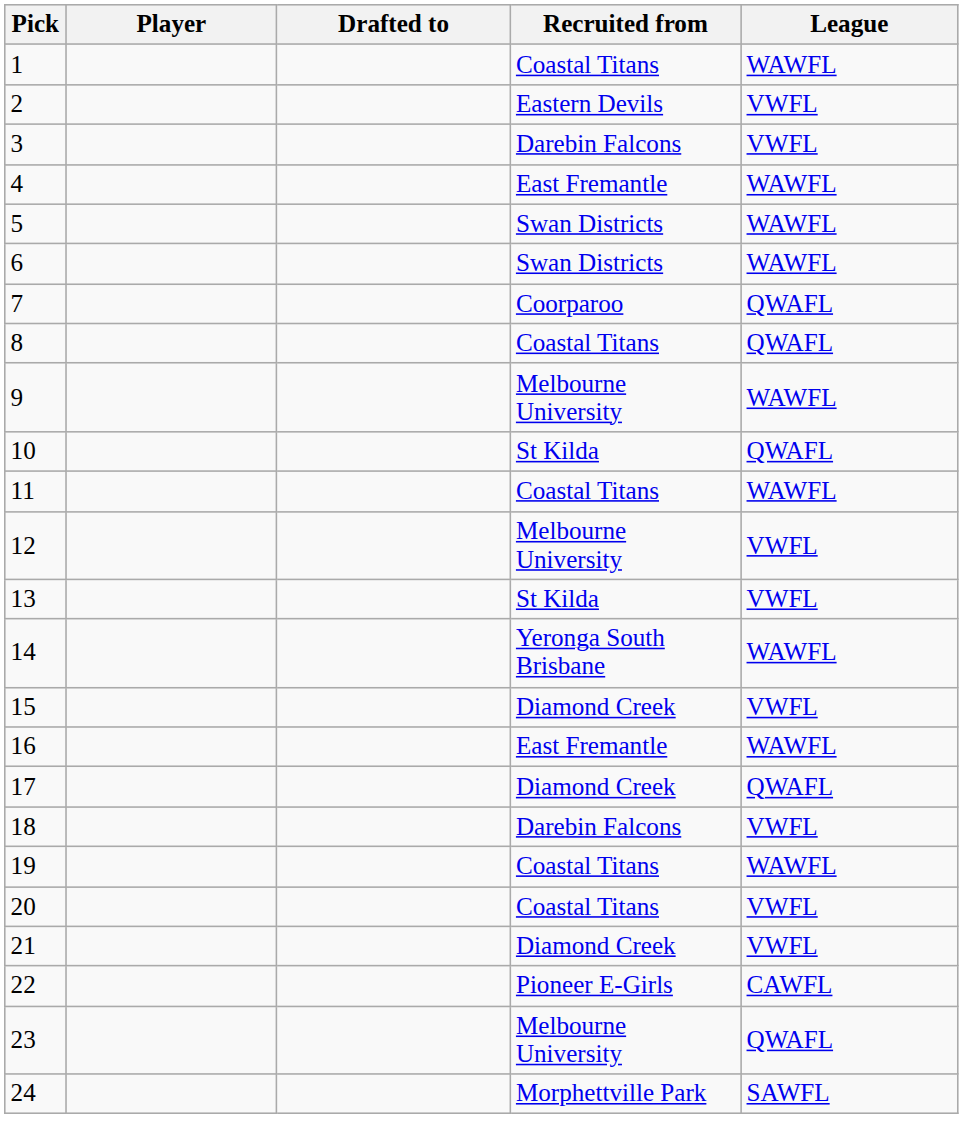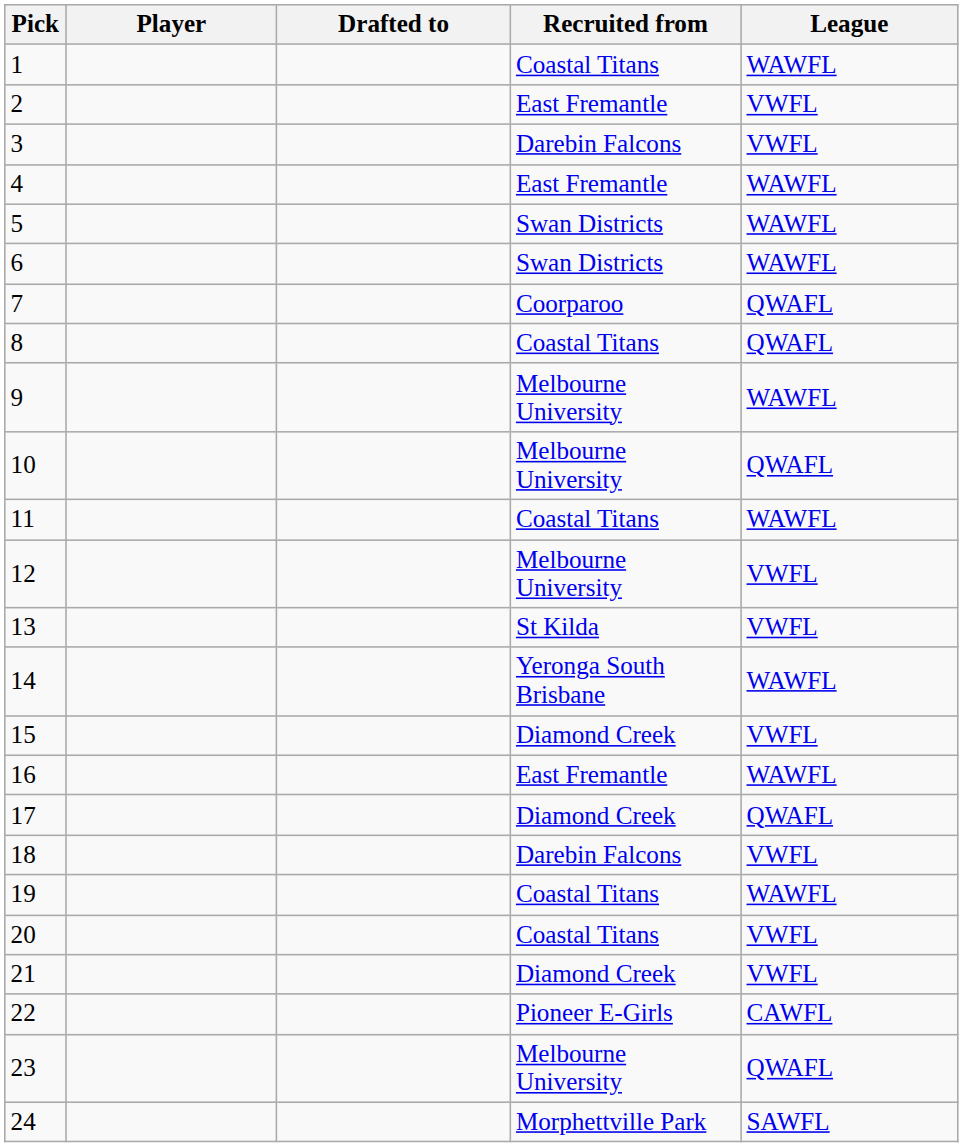 <table class="wikitable sortable">
 <tr>
 <th scope="col" style="width:2em">Pick</th>
 <th scope="col" style="width:10em">Player</th>
 <th scope="col" style="width:11em">Drafted to</th>
 <th scope="col" style="width:10em">Recruited from</th>
 <th scope="col" style="width:10em">League</th>
 </tr>
 <tr>
 <td>1</td>
 <td></td>
 <td></td>
 <td><a href='#'>Coastal Titans</a></td>
 <td><a href='#'>WAWFL</a></td>
 </tr>
 <tr>
 <td>2</td>
 <td></td>
 <td></td>
-<td><a href='#'>Eastern Devils</a></td>
+<td><a href='#'>East Fremantle</a></td>
 <td><a href='#'>VWFL</a></td>
 </tr>
 <tr>
 <td>3</td>
 <td></td>
 <td></td>
 <td><a href='#'>Darebin Falcons</a></td>
 <td><a href='#'>VWFL</a></td>
 </tr>
 <tr>
 <td>4</td>
 <td></td>
 <td></td>
 <td><a href='#'>East Fremantle</a></td>
 <td><a href='#'>WAWFL</a></td>
 </tr>
 <tr>
 <td>5</td>
 <td></td>
 <td></td>
 <td><a href='#'>Swan Districts</a></td>
 <td><a href='#'>WAWFL</a></td>
 </tr>
 <tr>
 <td>6</td>
 <td></td>
 <td></td>
 <td><a href='#'>Swan Districts</a></td>
 <td><a href='#'>WAWFL</a></td>
 </tr>
 <tr>
 <td>7</td>
 <td></td>
 <td></td>
 <td><a href='#'>Coorparoo</a></td>
 <td><a href='#'>QWAFL</a></td>
 </tr>
 <tr>
 <td>8</td>
 <td></td>
 <td></td>
 <td><a href='#'>Coastal Titans</a></td>
 <td><a href='#'>QWAFL</a></td>
 </tr>
 <tr>
 <td>9</td>
 <td></td>
 <td></td>
 <td><a href='#'>Melbourne University</a></td>
 <td><a href='#'>WAWFL</a></td>
 </tr>
 <tr>
 <td>10</td>
 <td></td>
 <td></td>
-<td><a href='#'>St Kilda</a></td>
+<td><a href='#'>Melbourne University</a></td>
 <td><a href='#'>QWAFL</a></td>
 </tr>
 <tr>
 <td>11</td>
 <td></td>
 <td></td>
 <td><a href='#'>Coastal Titans</a></td>
 <td><a href='#'>WAWFL</a></td>
 </tr>
 <tr>
 <td>12</td>
 <td></td>
 <td></td>
 <td><a href='#'>Melbourne University</a></td>
 <td><a href='#'>VWFL</a></td>
 </tr>
 <tr>
 <td>13</td>
 <td></td>
 <td></td>
 <td><a href='#'>St Kilda</a></td>
 <td><a href='#'>VWFL</a></td>
 </tr>
 <tr>
 <td>14</td>
 <td></td>
 <td></td>
 <td><a href='#'>Yeronga South Brisbane</a></td>
 <td><a href='#'>WAWFL</a></td>
 </tr>
 <tr>
 <td>15</td>
 <td></td>
 <td></td>
 <td><a href='#'>Diamond Creek</a></td>
 <td><a href='#'>VWFL</a></td>
 </tr>
 <tr>
 <td>16</td>
 <td></td>
 <td></td>
 <td><a href='#'>East Fremantle</a></td>
 <td><a href='#'>WAWFL</a></td>
 </tr>
 <tr>
 <td>17</td>
 <td></td>
 <td></td>
 <td><a href='#'>Diamond Creek</a></td>
 <td><a href='#'>QWAFL</a></td>
 </tr>
 <tr>
 <td>18</td>
 <td></td>
 <td></td>
 <td><a href='#'>Darebin Falcons</a></td>
 <td><a href='#'>VWFL</a></td>
 </tr>
 <tr>
 <td>19</td>
 <td></td>
 <td></td>
 <td><a href='#'>Coastal Titans</a></td>
 <td><a href='#'>WAWFL</a></td>
 </tr>
 <tr>
 <td>20</td>
 <td></td>
 <td></td>
 <td><a href='#'>Coastal Titans</a></td>
 <td><a href='#'>VWFL</a></td>
 </tr>
 <tr>
 <td>21</td>
 <td></td>
 <td></td>
 <td><a href='#'>Diamond Creek</a></td>
 <td><a href='#'>VWFL</a></td>
 </tr>
 <tr>
 <td>22</td>
 <td></td>
 <td></td>
 <td><a href='#'>Pioneer E-Girls</a></td>
 <td><a href='#'>CAWFL</a></td>
 </tr>
 <tr>
 <td>23</td>
 <td></td>
 <td></td>
 <td><a href='#'>Melbourne University</a></td>
 <td><a href='#'>QWAFL</a></td>
 </tr>
 <tr>
 <td>24</td>
 <td></td>
 <td></td>
 <td><a href='#'>Morphettville Park</a></td>
 <td><a href='#'>SAWFL</a></td>
 </tr>
 </table>
